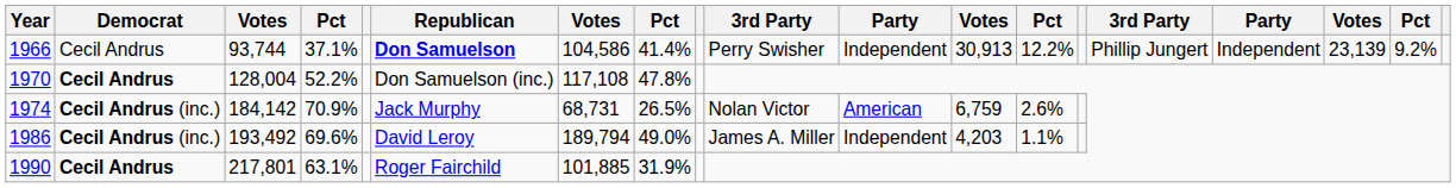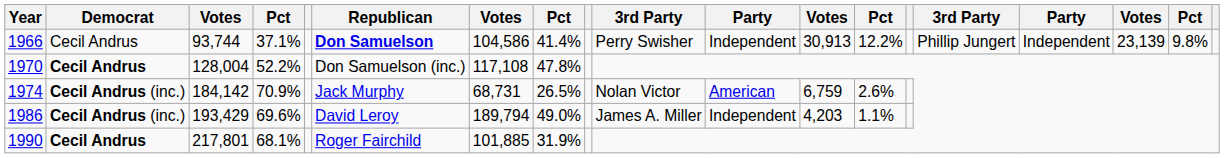 <table class="wikitable" style="margin:0.5em ; font-size:95%">
 <tr>
 <th>Year</th>
 <th>Democrat</th>
 <th>Votes</th>
 <th>Pct</th>
 <th></th>
 <th>Republican</th>
 <th>Votes</th>
 <th>Pct</th>
 <th></th>
 <th>3rd Party</th>
 <th>Party</th>
 <th>Votes</th>
 <th>Pct</th>
 <th></th>
 <th>3rd Party</th>
 <th>Party</th>
 <th>Votes</th>
 <th>Pct</th>
 <th></th>
 </tr>
 <tr>
 <td><a href='#'>1966</a></td>
 <td>Cecil Andrus</td>
 <td>93,744</td>
 <td>37.1%</td>
 <td></td>
 <td><strong><a href='#'>Don Samuelson</a></strong></td>
 <td>104,586</td>
 <td>41.4%</td>
 <td></td>
 <td>Perry Swisher</td>
 <td>Independent</td>
 <td>30,913</td>
 <td>12.2%</td>
 <td></td>
 <td>Phillip Jungert</td>
 <td>Independent</td>
 <td>23,139</td>
-<td>9.2%</td>
+<td>9.8%</td>
 <td></td>
 </tr>
 <tr>
 <td><a href='#'>1970</a></td>
 <td><strong>Cecil Andrus</strong></td>
 <td>128,004</td>
 <td>52.2%</td>
 <td></td>
 <td>Don Samuelson (inc.)</td>
 <td>117,108</td>
 <td>47.8%</td>
 <td></td>
 </tr>
 <tr>
 <td><a href='#'>1974</a></td>
 <td><strong>Cecil Andrus</strong> (inc.)</td>
 <td>184,142</td>
 <td>70.9%</td>
 <td></td>
 <td><a href='#'>Jack Murphy</a></td>
 <td>68,731</td>
 <td>26.5%</td>
 <td></td>
 <td>Nolan Victor</td>
 <td><a href='#'>American</a></td>
 <td>6,759</td>
 <td>2.6%</td>
 <td></td>
 </tr>
 <tr>
 <td><a href='#'>1986</a></td>
 <td><strong>Cecil Andrus</strong> (inc.)</td>
-<td>193,492</td>
+<td>193,429</td>
 <td>69.6%</td>
 <td></td>
 <td><a href='#'>David Leroy</a></td>
 <td>189,794</td>
 <td>49.0%</td>
 <td></td>
 <td>James A. Miller</td>
 <td>Independent</td>
 <td>4,203</td>
 <td>1.1%</td>
 <td></td>
 </tr>
 <tr>
 <td><a href='#'>1990</a></td>
 <td><strong>Cecil Andrus</strong></td>
 <td>217,801</td>
-<td>63.1%</td>
+<td>68.1%</td>
 <td></td>
 <td><a href='#'>Roger Fairchild</a></td>
 <td>101,885</td>
 <td>31.9%</td>
 <td></td>
 </tr>
 </table>
